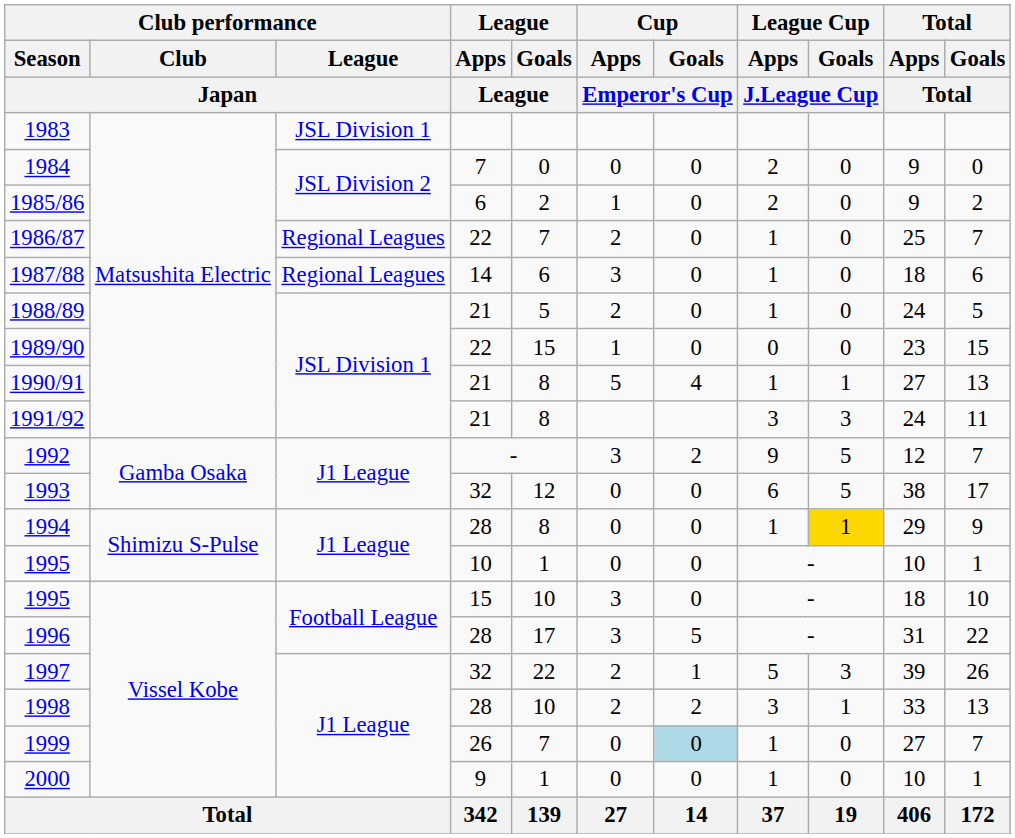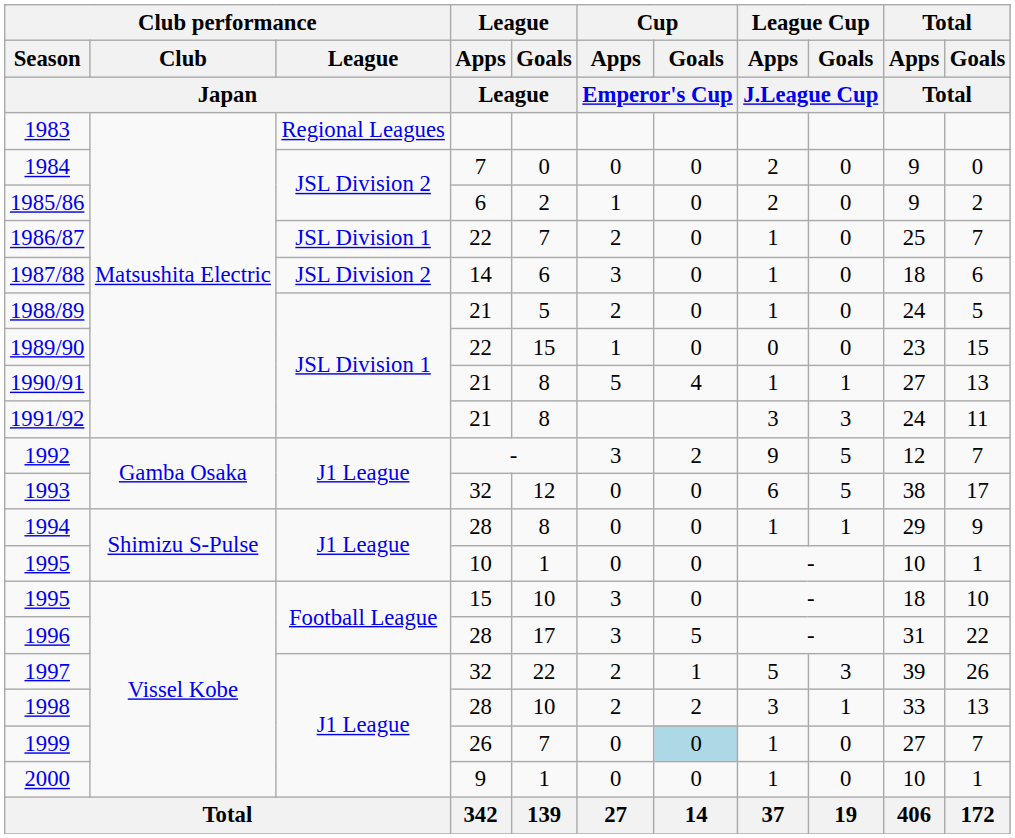 <table class="wikitable" style="text-align:center;">
 <tr>
 <th colspan=3>Club performance</th>
 <th colspan=2>League</th>
 <th colspan=2>Cup</th>
 <th colspan=2>League Cup</th>
 <th colspan=2>Total</th>
 </tr>
 <tr>
 <th>Season</th>
 <th>Club</th>
 <th>League</th>
 <th>Apps</th>
 <th>Goals</th>
 <th>Apps</th>
 <th>Goals</th>
 <th>Apps</th>
 <th>Goals</th>
 <th>Apps</th>
 <th>Goals</th>
 </tr>
 <tr>
 <th colspan=3>Japan</th>
 <th colspan=2>League</th>
 <th colspan=2><a href='#'>Emperor's Cup</a></th>
 <th colspan=2><a href='#'>J.League Cup</a></th>
 <th colspan=2>Total</th>
 </tr>
 <tr>
 <td><a href='#'>1983</a></td>
 <td rowspan="9"><a href='#'>Matsushita Electric</a></td>
-<td><a href='#'>JSL Division 1</a></td>
+<td><a href='#'>Regional Leagues</a></td>
 <td></td>
 <td></td>
 <td></td>
 <td></td>
 <td></td>
 <td></td>
 <td></td>
 <td></td>
 </tr>
 <tr>
 <td><a href='#'>1984</a></td>
 <td rowspan="2"><a href='#'>JSL Division 2</a></td>
 <td>7</td>
 <td>0</td>
 <td>0</td>
 <td>0</td>
 <td>2</td>
 <td>0</td>
 <td>9</td>
 <td>0</td>
 </tr>
 <tr>
 <td><a href='#'>1985/86</a></td>
 <td>6</td>
 <td>2</td>
 <td>1</td>
 <td>0</td>
 <td>2</td>
 <td>0</td>
 <td>9</td>
 <td>2</td>
 </tr>
 <tr>
 <td><a href='#'>1986/87</a></td>
-<td><a href='#'>Regional Leagues</a></td>
+<td><a href='#'>JSL Division 1</a></td>
 <td>22</td>
 <td>7</td>
 <td>2</td>
 <td>0</td>
 <td>1</td>
 <td>0</td>
 <td>25</td>
 <td>7</td>
 </tr>
 <tr>
 <td><a href='#'>1987/88</a></td>
-<td><a href='#'>Regional Leagues</a></td>
+<td><a href='#'>JSL Division 2</a></td>
 <td>14</td>
 <td>6</td>
 <td>3</td>
 <td>0</td>
 <td>1</td>
 <td>0</td>
 <td>18</td>
 <td>6</td>
 </tr>
 <tr>
 <td><a href='#'>1988/89</a></td>
 <td rowspan="4"><a href='#'>JSL Division 1</a></td>
 <td>21</td>
 <td>5</td>
 <td>2</td>
 <td>0</td>
 <td>1</td>
 <td>0</td>
 <td>24</td>
 <td>5</td>
 </tr>
 <tr>
 <td><a href='#'>1989/90</a></td>
 <td>22</td>
 <td>15</td>
 <td>1</td>
 <td>0</td>
 <td>0</td>
 <td>0</td>
 <td>23</td>
 <td>15</td>
 </tr>
 <tr>
 <td><a href='#'>1990/91</a></td>
 <td>21</td>
 <td>8</td>
 <td>5</td>
 <td>4</td>
 <td>1</td>
 <td>1</td>
 <td>27</td>
 <td>13</td>
 </tr>
 <tr>
 <td><a href='#'>1991/92</a></td>
 <td>21</td>
 <td>8</td>
 <td></td>
 <td></td>
 <td>3</td>
 <td>3</td>
 <td>24</td>
 <td>11</td>
 </tr>
 <tr>
 <td><a href='#'>1992</a></td>
 <td rowspan="2"><a href='#'>Gamba Osaka</a></td>
 <td rowspan="2"><a href='#'>J1 League</a></td>
 <td colspan="2">-</td>
 <td>3</td>
 <td>2</td>
 <td>9</td>
 <td>5</td>
 <td>12</td>
 <td>7</td>
 </tr>
 <tr>
 <td><a href='#'>1993</a></td>
 <td>32</td>
 <td>12</td>
 <td>0</td>
 <td>0</td>
 <td>6</td>
 <td>5</td>
 <td>38</td>
 <td>17</td>
 </tr>
 <tr>
 <td><a href='#'>1994</a></td>
 <td rowspan="2"><a href='#'>Shimizu S-Pulse</a></td>
 <td rowspan="2"><a href='#'>J1 League</a></td>
 <td>28</td>
 <td>8</td>
 <td>0</td>
 <td>0</td>
 <td>1</td>
-<td style="background: gold;">1</td>
+<td>1</td>
 <td>29</td>
 <td>9</td>
 </tr>
 <tr>
 <td><a href='#'>1995</a></td>
 <td>10</td>
 <td>1</td>
 <td>0</td>
 <td>0</td>
 <td colspan="2">-</td>
 <td>10</td>
 <td>1</td>
 </tr>
 <tr>
 <td><a href='#'>1995</a></td>
 <td rowspan="6"><a href='#'>Vissel Kobe</a></td>
 <td rowspan="2"><a href='#'>Football League</a></td>
 <td>15</td>
 <td>10</td>
 <td>3</td>
 <td>0</td>
 <td colspan="2">-</td>
 <td>18</td>
 <td>10</td>
 </tr>
 <tr>
 <td><a href='#'>1996</a></td>
 <td>28</td>
 <td>17</td>
 <td>3</td>
 <td>5</td>
 <td colspan="2">-</td>
 <td>31</td>
 <td>22</td>
 </tr>
 <tr>
 <td><a href='#'>1997</a></td>
 <td rowspan="4"><a href='#'>J1 League</a></td>
 <td>32</td>
 <td>22</td>
 <td>2</td>
 <td>1</td>
 <td>5</td>
 <td>3</td>
 <td>39</td>
 <td>26</td>
 </tr>
 <tr>
 <td><a href='#'>1998</a></td>
 <td>28</td>
 <td>10</td>
 <td>2</td>
 <td>2</td>
 <td>3</td>
 <td>1</td>
 <td>33</td>
 <td>13</td>
 </tr>
 <tr>
 <td><a href='#'>1999</a></td>
 <td>26</td>
 <td>7</td>
 <td>0</td>
 <td style="background: lightblue;">0</td>
 <td>1</td>
 <td>0</td>
 <td>27</td>
 <td>7</td>
 </tr>
 <tr>
 <td><a href='#'>2000</a></td>
 <td>9</td>
 <td>1</td>
 <td>0</td>
 <td>0</td>
 <td>1</td>
 <td>0</td>
 <td>10</td>
 <td>1</td>
 </tr>
 <tr>
 <th colspan=3>Total</th>
 <th>342</th>
 <th>139</th>
 <th>27</th>
 <th>14</th>
 <th>37</th>
 <th>19</th>
 <th>406</th>
 <th>172</th>
 </tr>
 </table>
